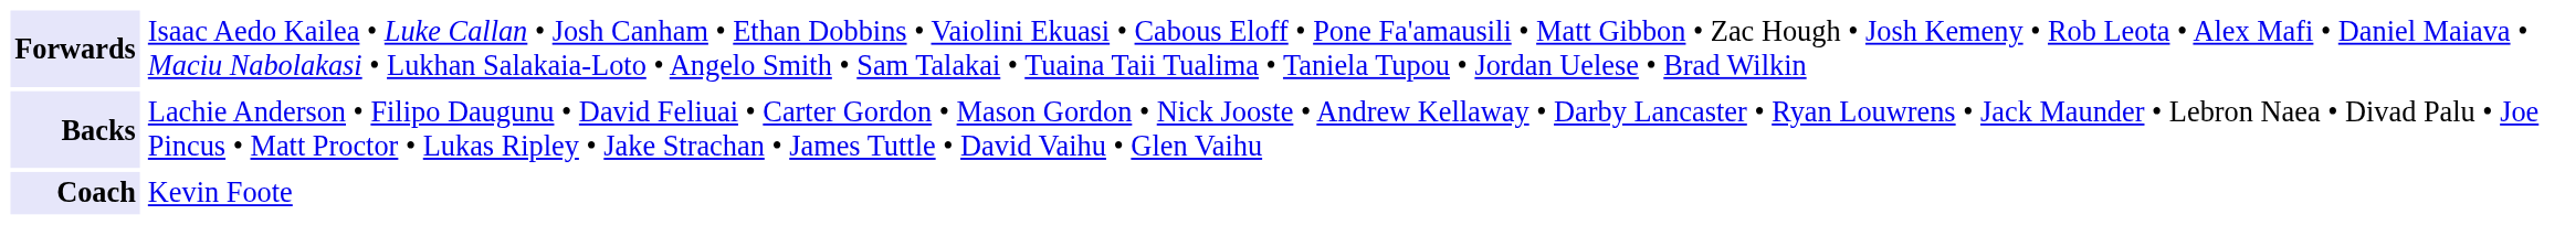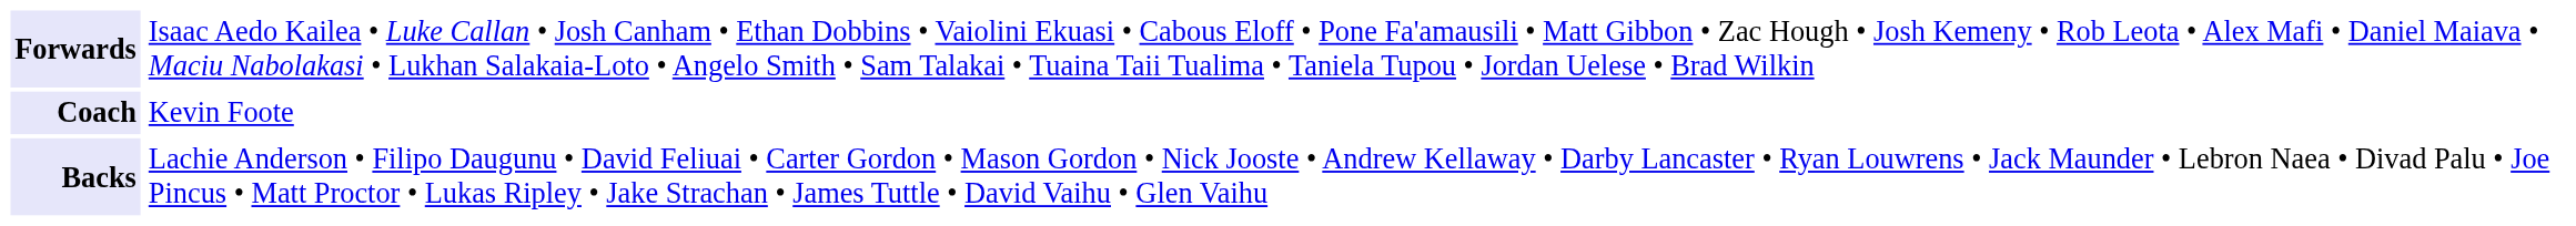 <table cellpadding="2" style="border:1px solid white;font-size:90%">
 <tr>
 <td style="text-align:right" bgcolor="lavender"><strong>Forwards</strong></td>
 <td style="text-align:left"><a href='#'>Isaac Aedo Kailea</a> • <em><a href='#'>Luke Callan</a></em> • <a href='#'>Josh Canham</a> • <a href='#'>Ethan Dobbins</a> • <a href='#'>Vaiolini Ekuasi</a> • <a href='#'>Cabous Eloff</a> • <a href='#'>Pone Fa'amausili</a> • <a href='#'>Matt Gibbon</a> • Zac Hough • <a href='#'>Josh Kemeny</a> • <a href='#'>Rob Leota</a> • <a href='#'>Alex Mafi</a> • <a href='#'>Daniel Maiava</a> • <em><a href='#'>Maciu Nabolakasi</a></em> • <a href='#'>Lukhan Salakaia-Loto</a> • <a href='#'>Angelo Smith</a> • <a href='#'>Sam Talakai</a> • <a href='#'>Tuaina Taii Tualima</a> • <a href='#'>Taniela Tupou</a> • <a href='#'>Jordan Uelese</a> • <a href='#'>Brad Wilkin</a></td>
 </tr>
 <tr>
+<td style="text-align:right" bgcolor="lavender"><strong>Coach</strong></td>
+<td style="text-align:left"><a href='#'>Kevin Foote</a></td>
+</tr>
+<tr>
 <td style="text-align:right" bgcolor="lavender"><strong>Backs</strong></td>
 <td style="text-align:left"><a href='#'>Lachie Anderson</a> • <a href='#'>Filipo Daugunu</a> • <a href='#'>David Feliuai</a> • <a href='#'>Carter Gordon</a> • <a href='#'>Mason Gordon</a> • <a href='#'>Nick Jooste</a> • <a href='#'>Andrew Kellaway</a> • <a href='#'>Darby Lancaster</a> • <a href='#'>Ryan Louwrens</a> • <a href='#'>Jack Maunder</a> • Lebron Naea • Divad Palu • <a href='#'>Joe Pincus</a> • <a href='#'>Matt Proctor</a> • <a href='#'>Lukas Ripley</a> • <a href='#'>Jake Strachan</a> • <a href='#'>James Tuttle</a> • <a href='#'>David Vaihu</a> • <a href='#'>Glen Vaihu</a></td>
 </tr>
-<tr>
-<td style="text-align:right" bgcolor="lavender"><strong>Coach</strong></td>
-<td style="text-align:left"><a href='#'>Kevin Foote</a></td>
-</tr>
 </table>
